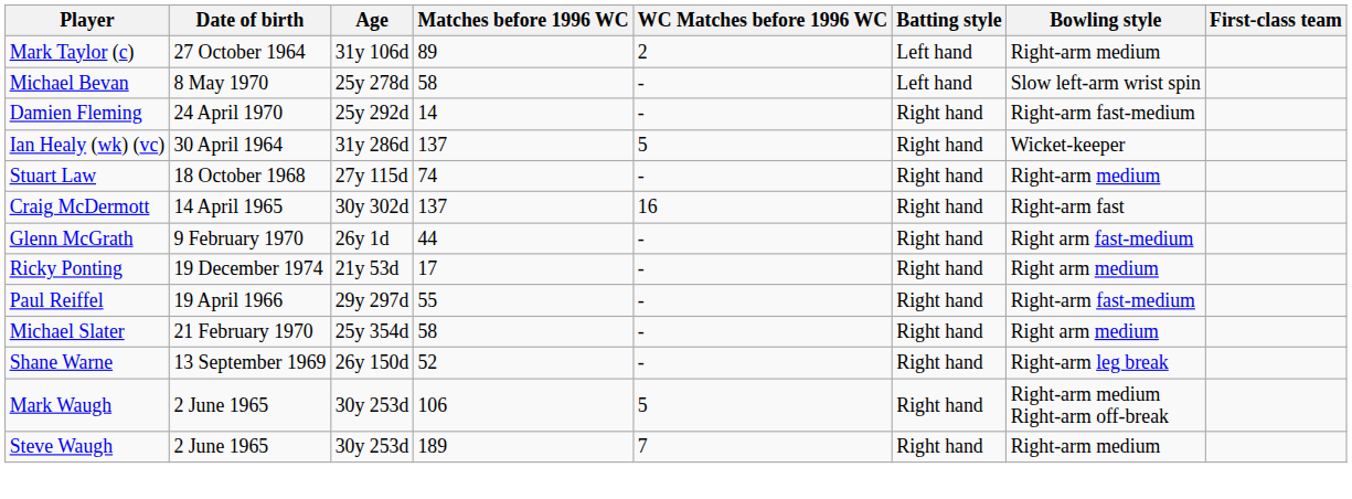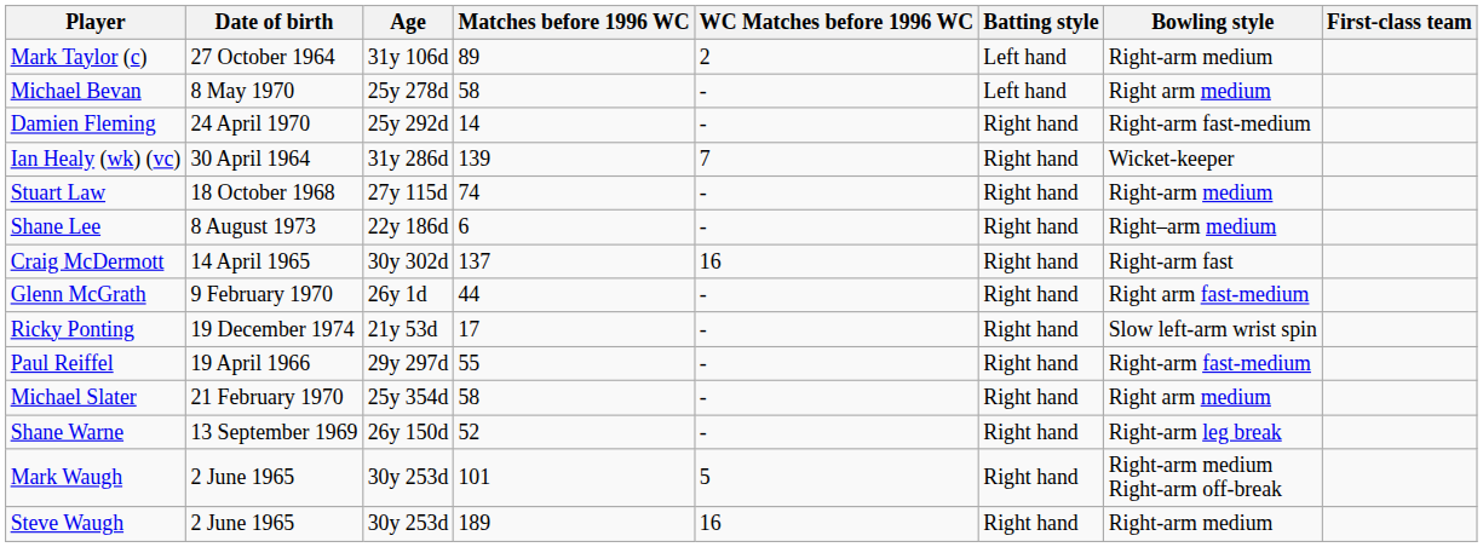 <table class="wikitable">
 <tr>
 <th>Player</th>
 <th>Date of birth</th>
 <th>Age</th>
 <th>Matches before 1996 WC</th>
 <th>WC Matches before 1996 WC</th>
 <th>Batting style</th>
 <th>Bowling style</th>
 <th>First-class team</th>
 </tr>
 <tr>
 <td><a href='#'>Mark Taylor</a> (<a href='#'>c</a>)</td>
 <td>27 October 1964</td>
 <td>31y 106d</td>
 <td>89</td>
 <td>2</td>
 <td>Left hand</td>
 <td>Right-arm medium</td>
 <td></td>
 </tr>
 <tr>
 <td><a href='#'>Michael Bevan</a></td>
 <td>8 May 1970</td>
 <td>25y 278d</td>
 <td>58</td>
 <td>-</td>
 <td>Left hand</td>
-<td>Slow left-arm wrist spin</td>
+<td>Right arm <a href='#'>medium</a></td>
 <td></td>
 </tr>
 <tr>
 <td><a href='#'>Damien Fleming</a></td>
 <td>24 April 1970</td>
 <td>25y 292d</td>
 <td>14</td>
 <td>-</td>
 <td>Right hand</td>
 <td>Right-arm fast-medium</td>
 <td></td>
 </tr>
 <tr>
 <td><a href='#'>Ian Healy</a> (<a href='#'>wk</a>) (<a href='#'>vc</a>)</td>
 <td>30 April 1964</td>
 <td>31y 286d</td>
-<td>137</td>
-<td>5</td>
+<td>139</td>
+<td>7</td>
 <td>Right hand</td>
 <td>Wicket-keeper</td>
 <td></td>
 </tr>
 <tr>
 <td><a href='#'>Stuart Law</a></td>
 <td>18 October 1968</td>
 <td>27y 115d</td>
 <td>74</td>
 <td>-</td>
 <td>Right hand</td>
 <td>Right-arm <a href='#'>medium</a></td>
+<td></td>
+</tr>
+<tr>
+<td><a href='#'>Shane Lee</a></td>
+<td>8 August 1973</td>
+<td>22y 186d</td>
+<td>6</td>
+<td>-</td>
+<td>Right hand</td>
+<td>Right–arm <a href='#'>medium</a></td>
 <td></td>
 </tr>
 <tr>
 <td><a href='#'>Craig McDermott</a></td>
 <td>14 April 1965</td>
 <td>30y 302d</td>
 <td>137</td>
 <td>16</td>
 <td>Right hand</td>
 <td>Right-arm fast</td>
 <td></td>
 </tr>
 <tr>
 <td><a href='#'>Glenn McGrath</a></td>
 <td>9 February 1970</td>
 <td>26y 1d</td>
 <td>44</td>
 <td>-</td>
 <td>Right hand</td>
 <td>Right arm <a href='#'>fast-medium</a></td>
 <td></td>
 </tr>
 <tr>
 <td><a href='#'>Ricky Ponting</a></td>
 <td>19 December 1974</td>
 <td>21y 53d</td>
 <td>17</td>
 <td>-</td>
 <td>Right hand</td>
-<td>Right arm <a href='#'>medium</a></td>
+<td>Slow left-arm wrist spin</td>
 <td></td>
 </tr>
 <tr>
 <td><a href='#'>Paul Reiffel</a></td>
 <td>19 April 1966</td>
 <td>29y 297d</td>
 <td>55</td>
 <td>-</td>
 <td>Right hand</td>
 <td>Right-arm <a href='#'>fast-medium</a></td>
 <td></td>
 </tr>
 <tr>
 <td><a href='#'>Michael Slater</a></td>
 <td>21 February 1970</td>
 <td>25y 354d</td>
 <td>58</td>
 <td>-</td>
 <td>Right hand</td>
 <td>Right arm <a href='#'>medium</a></td>
 <td></td>
 </tr>
 <tr>
 <td><a href='#'>Shane Warne</a></td>
 <td>13 September 1969</td>
 <td>26y 150d</td>
 <td>52</td>
 <td>-</td>
 <td>Right hand</td>
 <td>Right-arm <a href='#'>leg break</a></td>
 <td></td>
 </tr>
 <tr>
 <td><a href='#'>Mark Waugh</a></td>
 <td>2 June 1965</td>
 <td>30y 253d</td>
-<td>106</td>
+<td>101</td>
 <td>5</td>
 <td>Right hand</td>
 <td>Right-arm medium<br>Right-arm off-break</td>
 <td></td>
 </tr>
 <tr>
 <td><a href='#'>Steve Waugh</a></td>
 <td>2 June 1965</td>
 <td>30y 253d</td>
 <td>189</td>
-<td>7</td>
+<td>16</td>
 <td>Right hand</td>
 <td>Right-arm medium</td>
 <td></td>
 </tr>
 </table>
